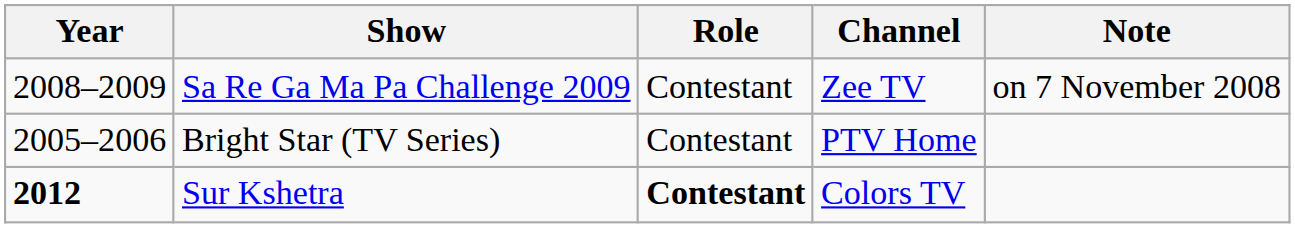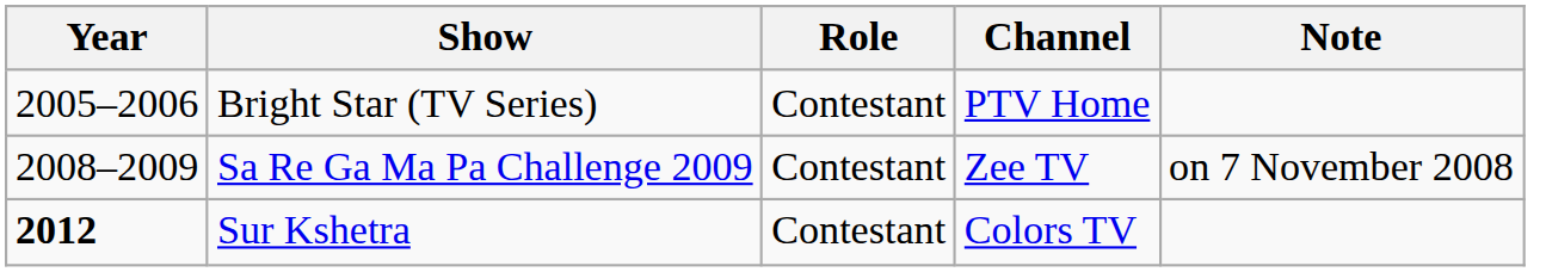 <table class="wikitable">
 <tr>
 <th>Year</th>
 <th>Show</th>
 <th>Role</th>
 <th>Channel</th>
 <th>Note</th>
 </tr>
 <tr>
+<td>2005–2006</td>
+<td>Bright Star (TV Series)</td>
+<td>Contestant</td>
+<td><a href='#'>PTV Home</a></td>
+<td></td>
+</tr>
+<tr>
 <td>2008–2009</td>
 <td><a href='#'>Sa Re Ga Ma Pa Challenge 2009</a></td>
 <td>Contestant</td>
 <td><a href='#'>Zee TV</a></td>
 <td> on 7 November 2008</td>
 </tr>
 <tr>
-<td>2005–2006</td>
-<td>Bright Star (TV Series)</td>
-<td>Contestant</td>
-<td><a href='#'>PTV Home</a></td>
-<td></td>
-</tr>
-<tr>
 <td><strong>2012</strong></td>
 <td><a href='#'>Sur Kshetra</a></td>
-<td><strong>Contestant</strong></td>
+<td>Contestant</td>
 <td><a href='#'>Colors TV</a></td>
 <td></td>
 </tr>
 </table>
